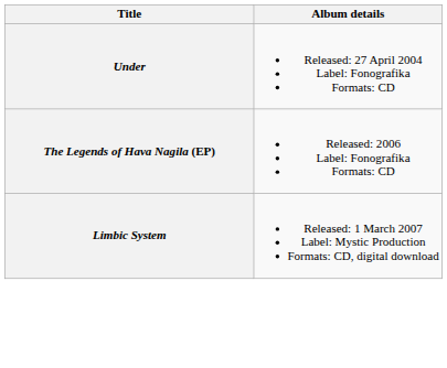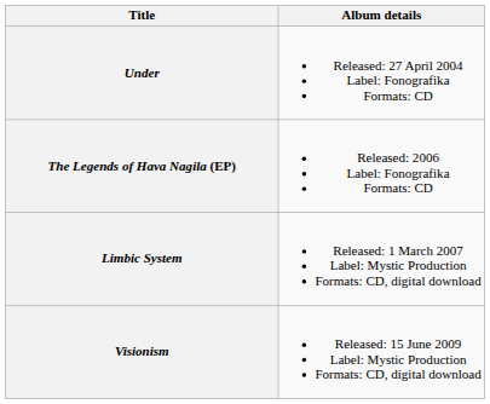 <table class="wikitable plainrowheaders" style="text-align:center;">
 <tr>
 <th scope="col" style="width:20em;">Title</th>
 <th scope="col">Album details</th>
 </tr>
 <tr>
 <th scope="row"><em>Under</em></th>
 <td><br><ul><li>Released: 27 April 2004</li><li>Label: Fonografika</li><li>Formats: CD</li></ul></td>
 </tr>
 <tr>
 <th scope="row"><em>The Legends of Hava Nagila</em> (EP)</th>
 <td><br><ul><li>Released: 2006</li><li>Label: Fonografika</li><li>Formats: CD</li></ul></td>
 </tr>
 <tr>
 <th scope="row"><em>Limbic System</em></th>
 <td><br><ul><li>Released: 1 March 2007</li><li>Label: Mystic Production</li><li>Formats: CD, digital download</li></ul></td>
 </tr>
+<tr>
+<th scope="row"><em>Visionism</em></th>
+<td><br><ul><li>Released: 15 June 2009</li><li>Label: Mystic Production</li><li>Formats: CD, digital download</li></ul></td>
+</tr>
 </table>
